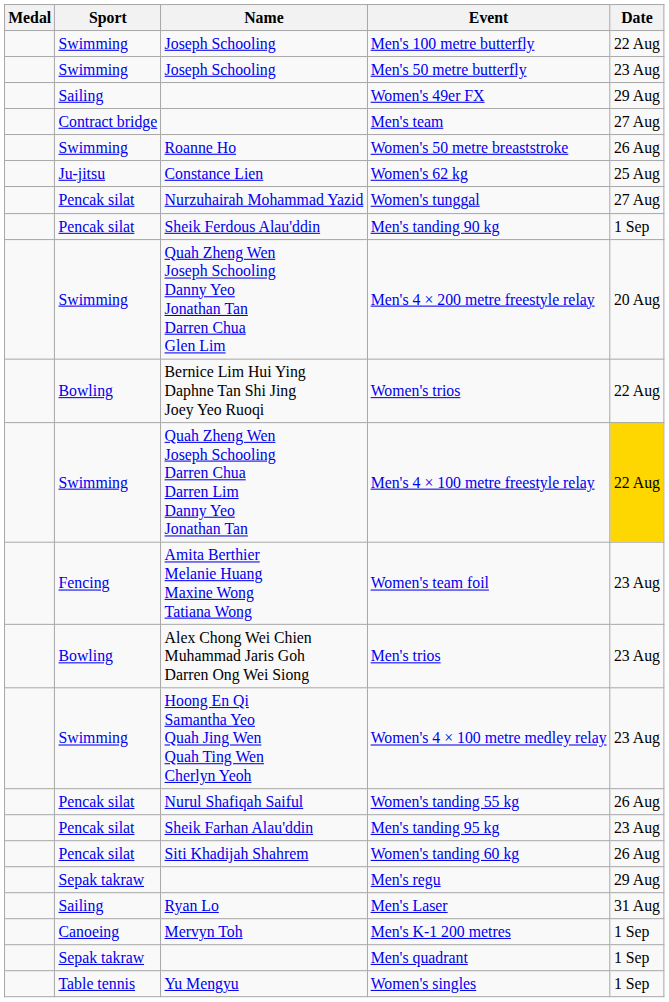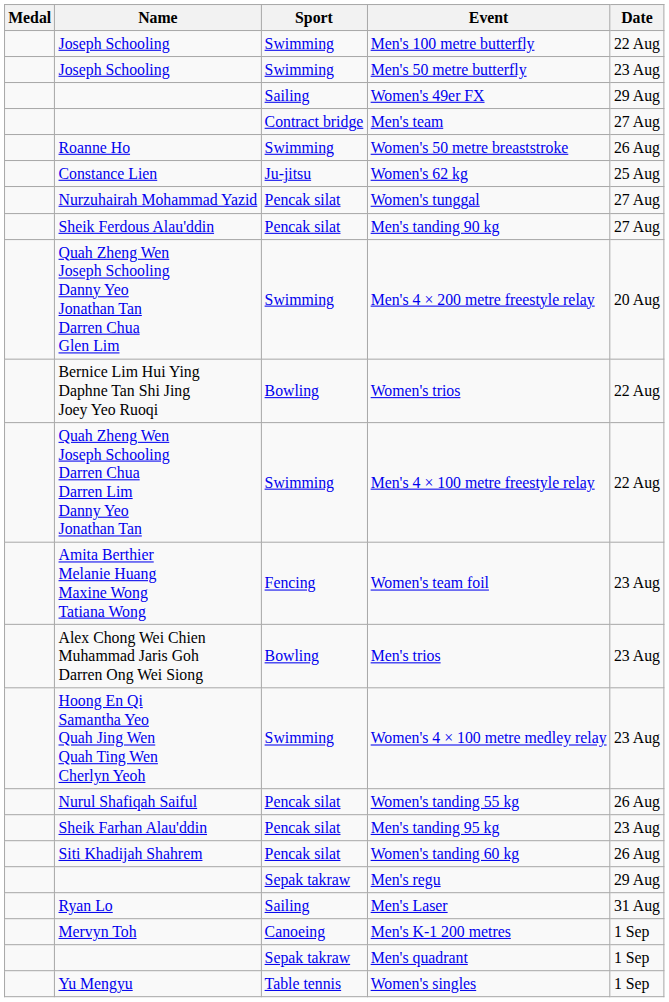 <table class="wikitable sortable"  style="font-size:95%">
 <tr>
 <th>Medal</th>
+<th>Name</th>
 <th>Sport</th>
-<th>Name</th>
 <th>Event</th>
 <th>Date</th>
 </tr>
 <tr>
 <td></td>
+<td><a href='#'>Joseph Schooling</a></td>
 <td><a href='#'>Swimming</a></td>
-<td><a href='#'>Joseph Schooling</a></td>
 <td><a href='#'>Men's 100 metre butterfly</a></td>
 <td>22 Aug</td>
 </tr>
 <tr>
 <td></td>
+<td><a href='#'>Joseph Schooling</a></td>
 <td><a href='#'>Swimming</a></td>
-<td><a href='#'>Joseph Schooling</a></td>
 <td><a href='#'>Men's 50 metre butterfly</a></td>
 <td>23 Aug</td>
 </tr>
 <tr>
 <td></td>
+<td></td>
 <td><a href='#'>Sailing</a></td>
-<td></td>
 <td><a href='#'>Women's 49er FX</a></td>
 <td>29 Aug</td>
 </tr>
 <tr>
 <td></td>
+<td></td>
 <td><a href='#'>Contract bridge</a></td>
-<td></td>
 <td><a href='#'>Men's team</a></td>
 <td>27 Aug</td>
 </tr>
 <tr>
 <td></td>
+<td><a href='#'>Roanne Ho</a></td>
 <td><a href='#'>Swimming</a></td>
-<td><a href='#'>Roanne Ho</a></td>
 <td><a href='#'>Women's 50 metre breaststroke</a></td>
 <td>26 Aug</td>
 </tr>
 <tr>
 <td></td>
+<td><a href='#'>Constance Lien</a></td>
 <td><a href='#'>Ju-jitsu</a></td>
-<td><a href='#'>Constance Lien</a></td>
 <td><a href='#'>Women's 62 kg</a></td>
 <td>25 Aug</td>
 </tr>
 <tr>
 <td></td>
+<td><a href='#'>Nurzuhairah Mohammad Yazid</a></td>
 <td><a href='#'>Pencak silat</a></td>
-<td><a href='#'>Nurzuhairah Mohammad Yazid</a></td>
 <td><a href='#'>Women's tunggal</a></td>
 <td>27 Aug</td>
 </tr>
 <tr>
 <td></td>
+<td><a href='#'>Sheik Ferdous Alau'ddin</a></td>
 <td><a href='#'>Pencak silat</a></td>
-<td><a href='#'>Sheik Ferdous Alau'ddin</a></td>
 <td><a href='#'>Men's tanding 90 kg</a></td>
-<td>1 Sep</td>
+<td>27 Aug</td>
 </tr>
 <tr>
 <td></td>
+<td><a href='#'>Quah Zheng Wen</a><br><a href='#'>Joseph Schooling</a><br><a href='#'>Danny Yeo</a><br><a href='#'>Jonathan Tan</a><br><a href='#'>Darren Chua</a><br><a href='#'>Glen Lim</a></td>
 <td><a href='#'>Swimming</a></td>
-<td><a href='#'>Quah Zheng Wen</a><br><a href='#'>Joseph Schooling</a><br><a href='#'>Danny Yeo</a><br><a href='#'>Jonathan Tan</a><br><a href='#'>Darren Chua</a><br><a href='#'>Glen Lim</a></td>
 <td><a href='#'>Men's 4 × 200 metre freestyle relay</a></td>
 <td>20 Aug</td>
 </tr>
 <tr>
 <td></td>
+<td>Bernice Lim Hui Ying<br>Daphne Tan Shi Jing<br>Joey Yeo Ruoqi</td>
 <td><a href='#'>Bowling</a></td>
-<td>Bernice Lim Hui Ying<br>Daphne Tan Shi Jing<br>Joey Yeo Ruoqi</td>
 <td><a href='#'>Women's trios</a></td>
 <td>22 Aug</td>
 </tr>
 <tr>
 <td></td>
+<td><a href='#'>Quah Zheng Wen</a><br><a href='#'>Joseph Schooling</a><br><a href='#'>Darren Chua</a><br><a href='#'>Darren Lim</a><br><a href='#'>Danny Yeo</a><br><a href='#'>Jonathan Tan</a></td>
 <td><a href='#'>Swimming</a></td>
-<td><a href='#'>Quah Zheng Wen</a><br><a href='#'>Joseph Schooling</a><br><a href='#'>Darren Chua</a><br><a href='#'>Darren Lim</a><br><a href='#'>Danny Yeo</a><br><a href='#'>Jonathan Tan</a></td>
 <td><a href='#'>Men's 4 × 100 metre freestyle relay</a></td>
-<td style="background: gold;">22 Aug</td>
+<td>22 Aug</td>
 </tr>
 <tr>
 <td></td>
+<td><a href='#'>Amita Berthier</a><br><a href='#'>Melanie Huang</a><br><a href='#'>Maxine Wong</a><br><a href='#'>Tatiana Wong</a></td>
 <td><a href='#'>Fencing</a></td>
-<td><a href='#'>Amita Berthier</a><br><a href='#'>Melanie Huang</a><br><a href='#'>Maxine Wong</a><br><a href='#'>Tatiana Wong</a></td>
 <td><a href='#'>Women's team foil</a></td>
 <td>23 Aug</td>
 </tr>
 <tr>
 <td></td>
+<td>Alex Chong Wei Chien<br>Muhammad Jaris Goh<br>Darren Ong Wei Siong</td>
 <td><a href='#'>Bowling</a></td>
-<td>Alex Chong Wei Chien<br>Muhammad Jaris Goh<br>Darren Ong Wei Siong</td>
 <td><a href='#'>Men's trios</a></td>
 <td>23 Aug</td>
 </tr>
 <tr>
 <td></td>
+<td><a href='#'>Hoong En Qi</a><br><a href='#'>Samantha Yeo</a><br><a href='#'>Quah Jing Wen</a><br><a href='#'>Quah Ting Wen</a><br><a href='#'>Cherlyn Yeoh</a></td>
 <td><a href='#'>Swimming</a></td>
-<td><a href='#'>Hoong En Qi</a><br><a href='#'>Samantha Yeo</a><br><a href='#'>Quah Jing Wen</a><br><a href='#'>Quah Ting Wen</a><br><a href='#'>Cherlyn Yeoh</a></td>
 <td><a href='#'>Women's 4 × 100 metre medley relay</a></td>
 <td>23 Aug</td>
 </tr>
 <tr>
 <td></td>
+<td><a href='#'>Nurul Shafiqah Saiful</a></td>
 <td><a href='#'>Pencak silat</a></td>
-<td><a href='#'>Nurul Shafiqah Saiful</a></td>
 <td><a href='#'>Women's tanding 55 kg</a></td>
 <td>26 Aug</td>
 </tr>
 <tr>
 <td></td>
+<td><a href='#'>Sheik Farhan Alau'ddin</a></td>
 <td><a href='#'>Pencak silat</a></td>
-<td><a href='#'>Sheik Farhan Alau'ddin</a></td>
 <td><a href='#'>Men's tanding 95 kg</a></td>
 <td>23 Aug</td>
 </tr>
 <tr>
 <td></td>
+<td><a href='#'>Siti Khadijah Shahrem</a></td>
 <td><a href='#'>Pencak silat</a></td>
-<td><a href='#'>Siti Khadijah Shahrem</a></td>
 <td><a href='#'>Women's tanding 60 kg</a></td>
 <td>26 Aug</td>
 </tr>
 <tr>
 <td></td>
+<td></td>
 <td><a href='#'>Sepak takraw</a></td>
-<td></td>
 <td><a href='#'>Men's regu</a></td>
 <td>29 Aug</td>
 </tr>
 <tr>
 <td></td>
+<td><a href='#'>Ryan Lo</a></td>
 <td><a href='#'>Sailing</a></td>
-<td><a href='#'>Ryan Lo</a></td>
 <td><a href='#'>Men's Laser</a></td>
 <td>31 Aug</td>
 </tr>
 <tr>
 <td></td>
+<td><a href='#'>Mervyn Toh</a></td>
 <td><a href='#'>Canoeing</a></td>
-<td><a href='#'>Mervyn Toh</a></td>
 <td><a href='#'>Men's K-1 200 metres</a></td>
 <td>1 Sep</td>
 </tr>
 <tr>
 <td></td>
+<td></td>
 <td><a href='#'>Sepak takraw</a></td>
-<td></td>
 <td><a href='#'>Men's quadrant</a></td>
 <td>1 Sep</td>
 </tr>
 <tr>
 <td></td>
+<td><a href='#'>Yu Mengyu</a></td>
 <td><a href='#'>Table tennis</a></td>
-<td><a href='#'>Yu Mengyu</a></td>
 <td><a href='#'>Women's singles</a></td>
 <td>1 Sep</td>
 </tr>
 </table>
